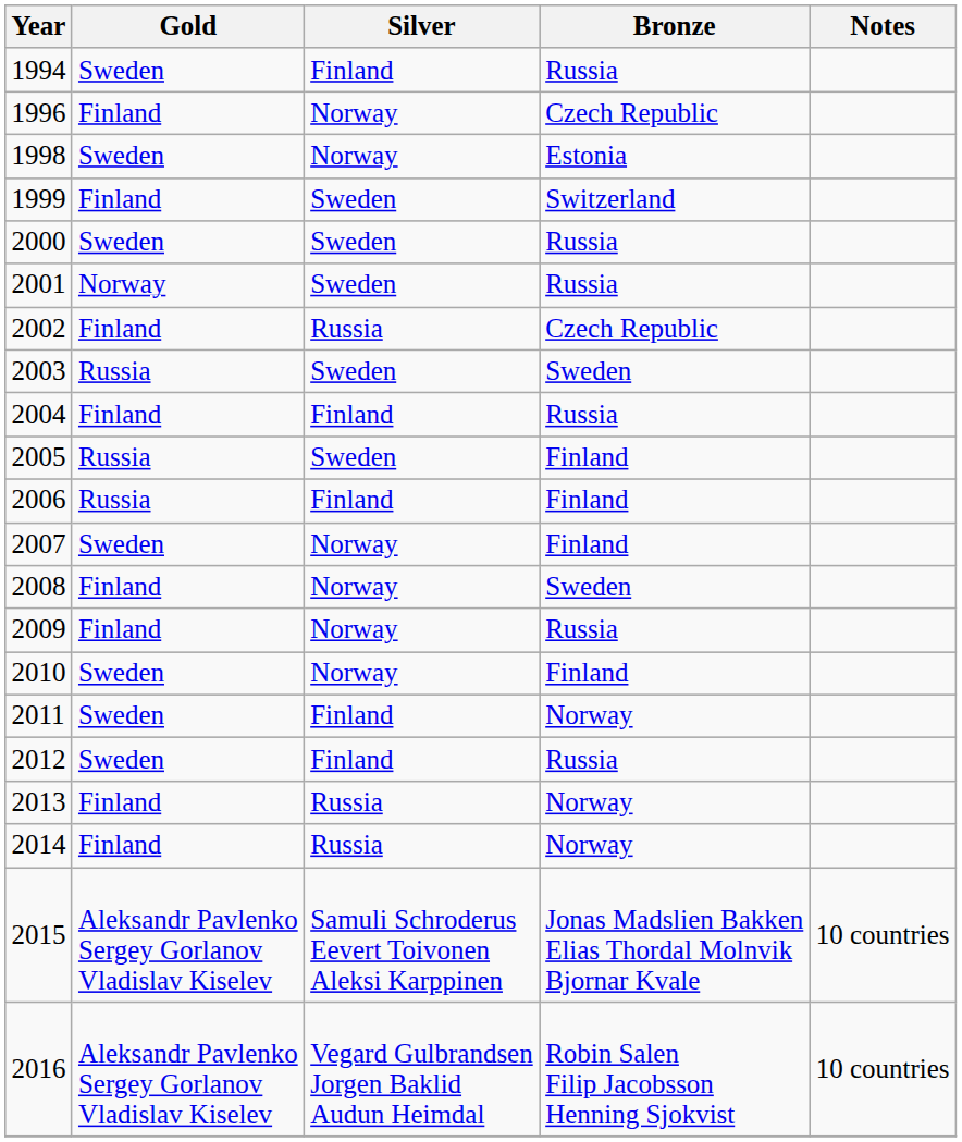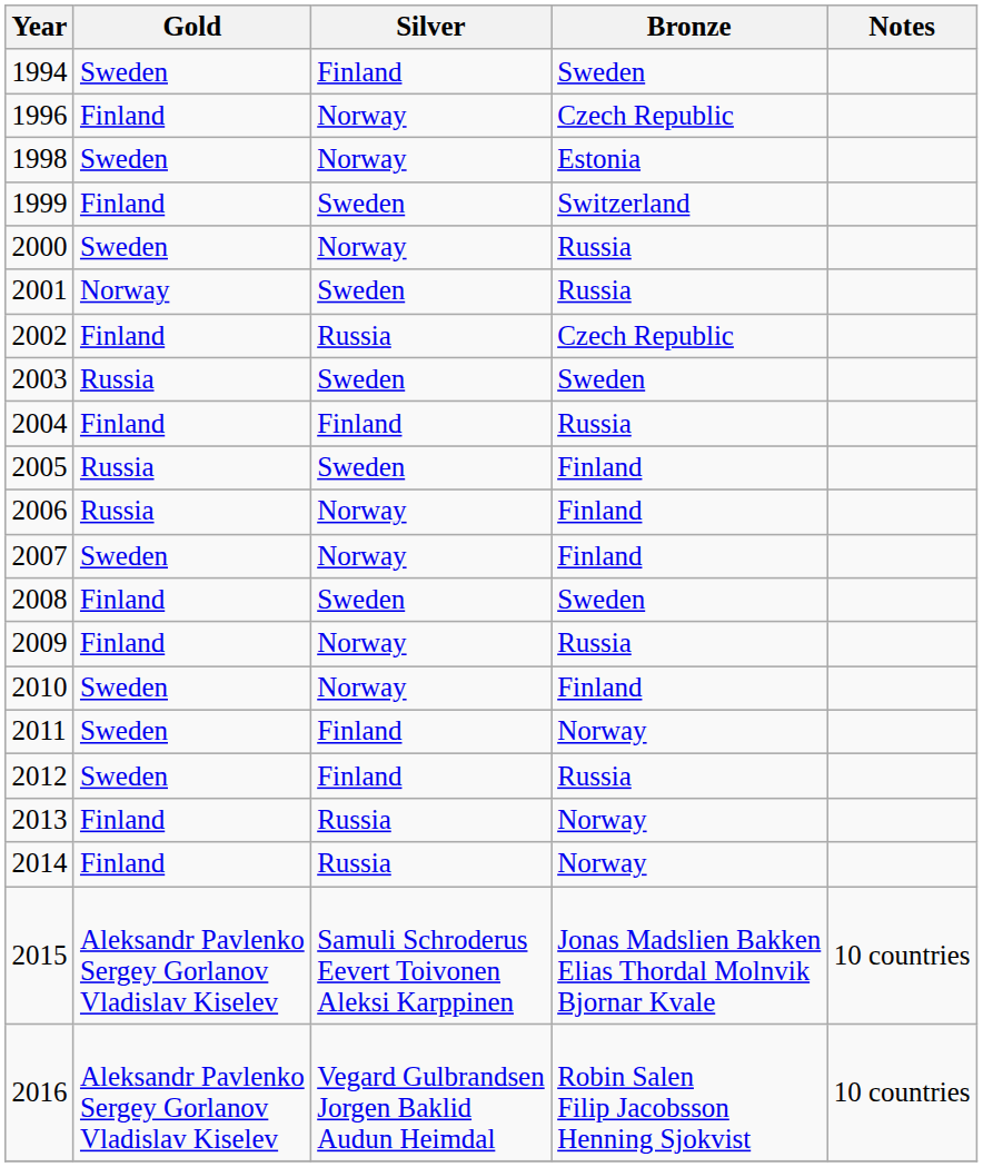 <table class="wikitable">
 <tr>
 <th>Year</th>
 <th>Gold</th>
 <th>Silver</th>
 <th>Bronze</th>
 <th>Notes</th>
 </tr>
 <tr>
 <td>1994</td>
 <td> <a href='#'>Sweden</a></td>
 <td> <a href='#'>Finland</a></td>
-<td> <a href='#'>Russia</a></td>
+<td> <a href='#'>Sweden</a></td>
 <td></td>
 </tr>
 <tr>
 <td>1996</td>
 <td> <a href='#'>Finland</a></td>
 <td> <a href='#'>Norway</a></td>
 <td> <a href='#'>Czech Republic</a></td>
 <td></td>
 </tr>
 <tr>
 <td>1998</td>
 <td> <a href='#'>Sweden</a></td>
 <td> <a href='#'>Norway</a></td>
 <td> <a href='#'>Estonia</a></td>
 <td></td>
 </tr>
 <tr>
 <td>1999</td>
 <td> <a href='#'>Finland</a></td>
 <td> <a href='#'>Sweden</a></td>
 <td> <a href='#'>Switzerland</a></td>
 <td></td>
 </tr>
 <tr>
 <td>2000</td>
 <td> <a href='#'>Sweden</a></td>
-<td> <a href='#'>Sweden</a></td>
+<td> <a href='#'>Norway</a></td>
 <td> <a href='#'>Russia</a></td>
 <td></td>
 </tr>
 <tr>
 <td>2001</td>
 <td> <a href='#'>Norway</a></td>
 <td> <a href='#'>Sweden</a></td>
 <td> <a href='#'>Russia</a></td>
 <td></td>
 </tr>
 <tr>
 <td>2002</td>
 <td> <a href='#'>Finland</a></td>
 <td> <a href='#'>Russia</a></td>
 <td> <a href='#'>Czech Republic</a></td>
 <td></td>
 </tr>
 <tr>
 <td>2003</td>
 <td> <a href='#'>Russia</a></td>
 <td> <a href='#'>Sweden</a></td>
 <td> <a href='#'>Sweden</a></td>
 <td></td>
 </tr>
 <tr>
 <td>2004</td>
 <td> <a href='#'>Finland</a></td>
 <td> <a href='#'>Finland</a></td>
 <td> <a href='#'>Russia</a></td>
 <td></td>
 </tr>
 <tr>
 <td>2005</td>
 <td> <a href='#'>Russia</a></td>
 <td> <a href='#'>Sweden</a></td>
 <td> <a href='#'>Finland</a></td>
 <td></td>
 </tr>
 <tr>
 <td>2006</td>
 <td> <a href='#'>Russia</a></td>
-<td> <a href='#'>Finland</a></td>
+<td> <a href='#'>Norway</a></td>
 <td> <a href='#'>Finland</a></td>
 <td></td>
 </tr>
 <tr>
 <td>2007</td>
 <td> <a href='#'>Sweden</a></td>
 <td> <a href='#'>Norway</a></td>
 <td> <a href='#'>Finland</a></td>
 <td></td>
 </tr>
 <tr>
 <td>2008</td>
 <td> <a href='#'>Finland</a></td>
-<td> <a href='#'>Norway</a></td>
+<td> <a href='#'>Sweden</a></td>
 <td> <a href='#'>Sweden</a></td>
 <td></td>
 </tr>
 <tr>
 <td>2009</td>
 <td> <a href='#'>Finland</a></td>
 <td> <a href='#'>Norway</a></td>
 <td> <a href='#'>Russia</a></td>
 <td></td>
 </tr>
 <tr>
 <td>2010</td>
 <td> <a href='#'>Sweden</a></td>
 <td> <a href='#'>Norway</a></td>
 <td> <a href='#'>Finland</a></td>
 <td></td>
 </tr>
 <tr>
 <td>2011</td>
 <td> <a href='#'>Sweden</a></td>
 <td> <a href='#'>Finland</a></td>
 <td> <a href='#'>Norway</a></td>
 <td></td>
 </tr>
 <tr>
 <td>2012</td>
 <td> <a href='#'>Sweden</a></td>
 <td> <a href='#'>Finland</a></td>
 <td> <a href='#'>Russia</a></td>
 <td></td>
 </tr>
 <tr>
 <td>2013</td>
 <td> <a href='#'>Finland</a></td>
 <td> <a href='#'>Russia</a></td>
 <td> <a href='#'>Norway</a></td>
 <td></td>
 </tr>
 <tr>
 <td>2014</td>
 <td> <a href='#'>Finland</a></td>
 <td> <a href='#'>Russia</a></td>
 <td> <a href='#'>Norway</a></td>
 <td></td>
 </tr>
 <tr>
 <td>2015</td>
 <td><br> <a href='#'>Aleksandr Pavlenko</a><br> <a href='#'>Sergey Gorlanov</a><br> <a href='#'>Vladislav Kiselev</a></td>
 <td><br> <a href='#'>Samuli Schroderus</a><br> <a href='#'>Eevert Toivonen</a><br> <a href='#'>Aleksi Karppinen</a></td>
 <td><br> <a href='#'>Jonas Madslien Bakken</a><br> <a href='#'>Elias Thordal Molnvik</a><br> <a href='#'>Bjornar Kvale</a></td>
 <td>10 countries</td>
 </tr>
 <tr>
 <td>2016</td>
 <td><br> <a href='#'>Aleksandr Pavlenko</a><br> <a href='#'>Sergey Gorlanov</a><br> <a href='#'>Vladislav Kiselev</a></td>
 <td><br> <a href='#'>Vegard Gulbrandsen</a><br> <a href='#'>Jorgen Baklid</a><br> <a href='#'>Audun Heimdal</a></td>
 <td><br> <a href='#'>Robin Salen</a><br> <a href='#'>Filip Jacobsson</a><br> <a href='#'>Henning Sjokvist</a></td>
 <td>10 countries</td>
 </tr>
 <tr>
 </tr>
 </table>
